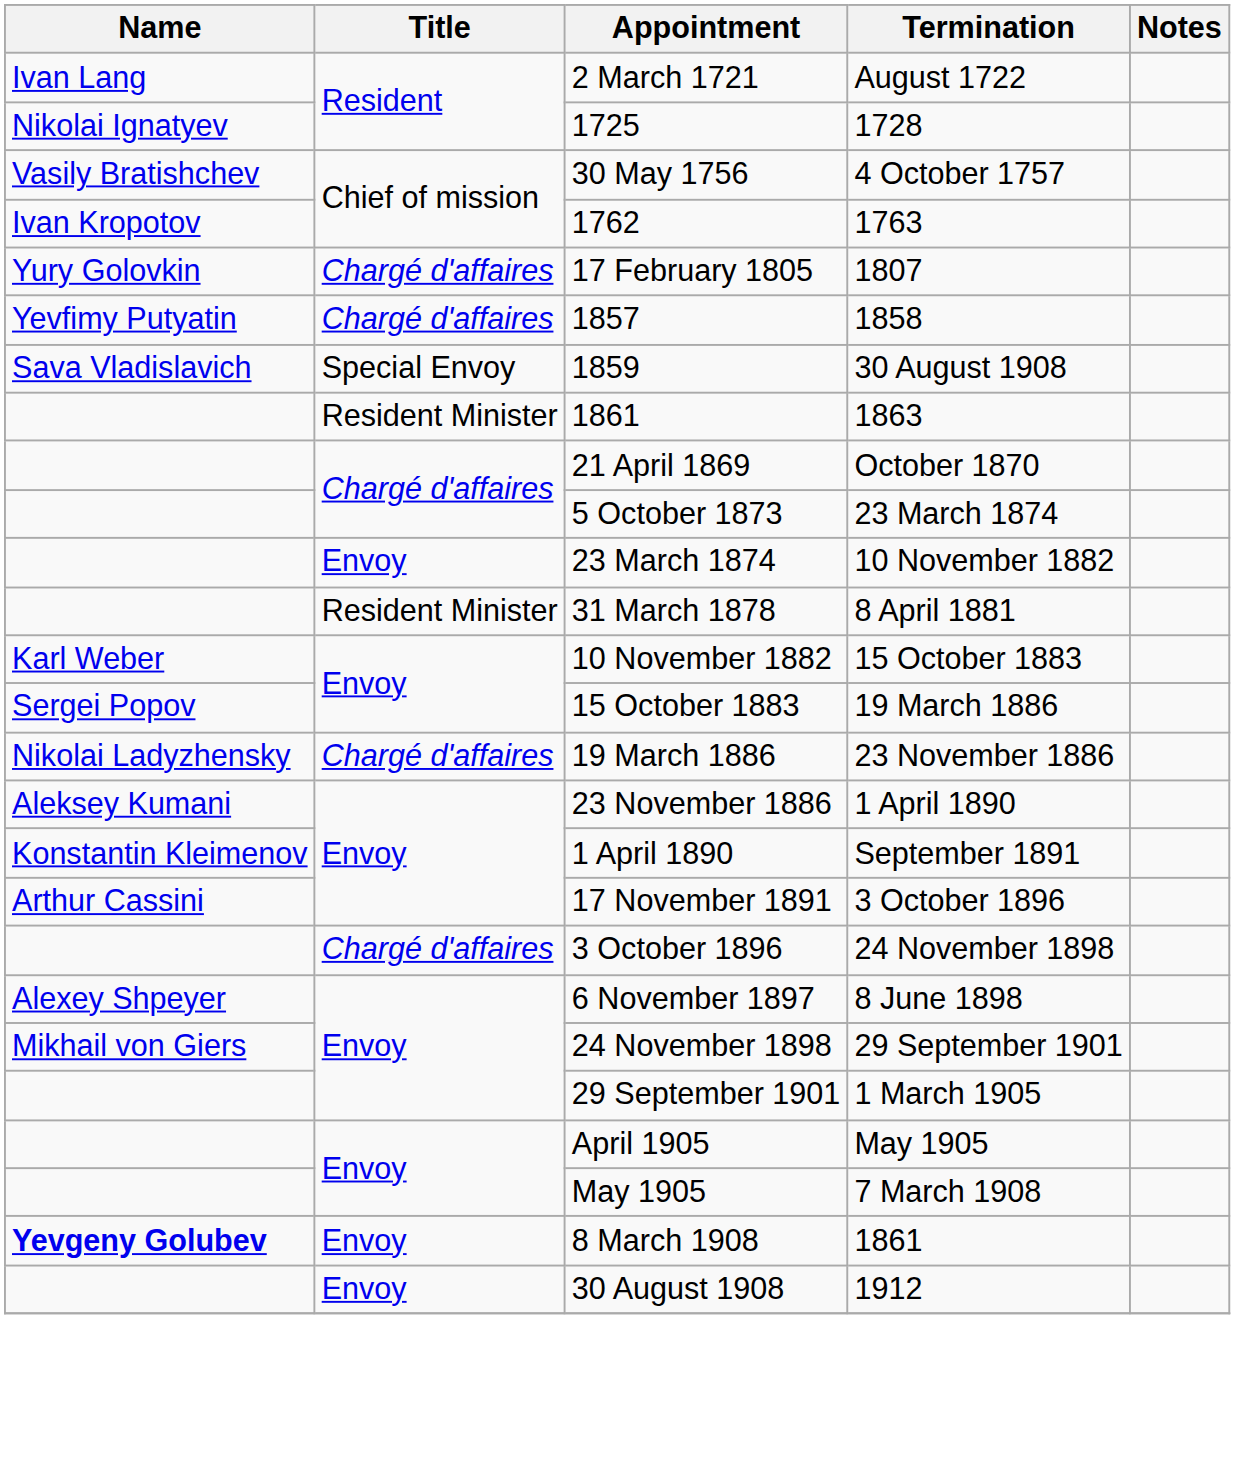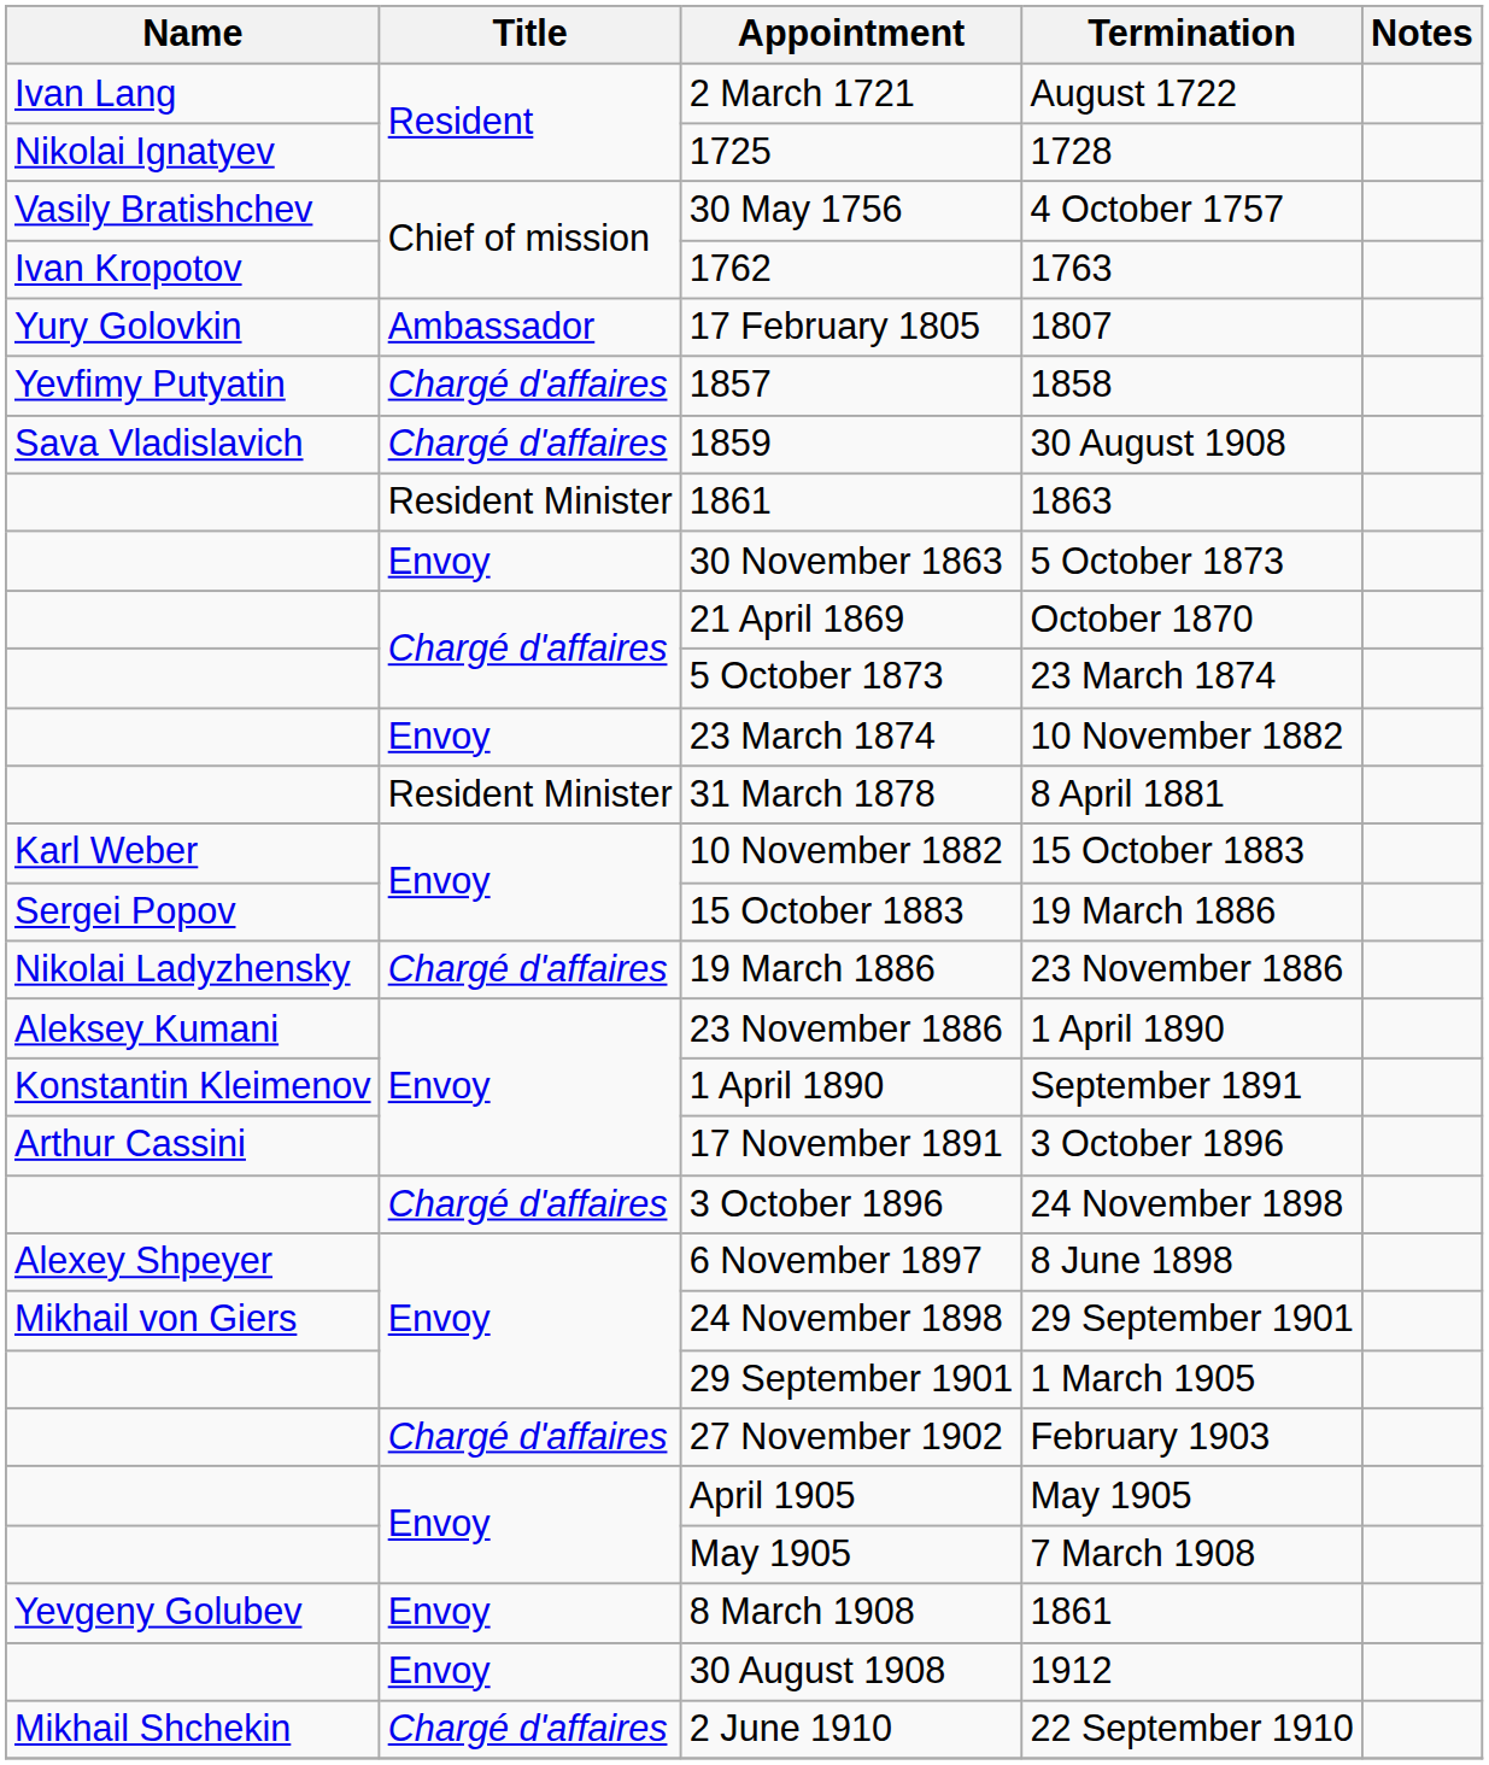 <table class="wikitable">
 <tr valign="middle">
 <th>Name</th>
 <th>Title</th>
 <th>Appointment</th>
 <th>Termination</th>
 <th>Notes</th>
 </tr>
 <tr>
 <td><a href='#'>Ivan Lang</a></td>
 <td rowspan="2"><a href='#'>Resident</a></td>
 <td>2 March 1721</td>
 <td>August 1722</td>
 <td></td>
 </tr>
 <tr>
 <td><a href='#'>Nikolai Ignatyev</a></td>
 <td>1725</td>
 <td>1728</td>
 <td></td>
 </tr>
 <tr>
 <td><a href='#'>Vasily Bratishchev</a></td>
 <td rowspan="2">Chief of mission</td>
 <td>30 May 1756</td>
 <td>4 October 1757</td>
 <td></td>
 </tr>
 <tr>
 <td><a href='#'>Ivan Kropotov</a></td>
 <td>1762</td>
 <td>1763</td>
 <td></td>
 </tr>
 <tr>
 <td><a href='#'>Yury Golovkin</a></td>
-<td><em><a href='#'>Chargé d'affaires</a></em></td>
+<td><a href='#'>Ambassador</a></td>
 <td>17 February 1805</td>
 <td>1807</td>
 <td></td>
 </tr>
 <tr>
 <td><a href='#'>Yevfimy Putyatin</a></td>
 <td><em><a href='#'>Chargé d'affaires</a></em></td>
 <td>1857</td>
 <td>1858</td>
 <td></td>
 </tr>
 <tr>
 <td><a href='#'>Sava Vladislavich</a></td>
-<td>Special Envoy</td>
+<td><em><a href='#'>Chargé d'affaires</a></em></td>
 <td>1859</td>
 <td>30 August 1908</td>
 <td></td>
 </tr>
 <tr>
 <td></td>
 <td>Resident Minister</td>
 <td>1861</td>
 <td>1863</td>
+<td></td>
+</tr>
+<tr>
+<td></td>
+<td><a href='#'>Envoy</a></td>
+<td>30 November 1863</td>
+<td>5 October 1873</td>
 <td></td>
 </tr>
 <tr>
 <td></td>
 <td rowspan="2"><em><a href='#'>Chargé d'affaires</a></em></td>
 <td>21 April 1869</td>
 <td>October 1870</td>
 <td></td>
 </tr>
 <tr>
 <td></td>
 <td>5 October 1873</td>
 <td>23 March 1874</td>
 <td></td>
 </tr>
 <tr>
 <td></td>
 <td><a href='#'>Envoy</a></td>
 <td>23 March 1874</td>
 <td>10 November 1882</td>
 <td></td>
 </tr>
 <tr>
 <td></td>
 <td>Resident Minister</td>
 <td>31 March 1878</td>
 <td>8 April 1881</td>
 <td></td>
 </tr>
 <tr>
 <td><a href='#'>Karl Weber</a></td>
 <td rowspan="2"><a href='#'>Envoy</a></td>
 <td>10 November 1882</td>
 <td>15 October 1883</td>
 <td></td>
 </tr>
 <tr>
 <td><a href='#'>Sergei Popov</a></td>
 <td>15 October 1883</td>
 <td>19 March 1886</td>
 <td></td>
 </tr>
 <tr>
 <td><a href='#'>Nikolai Ladyzhensky</a></td>
 <td><em><a href='#'>Chargé d'affaires</a></em></td>
 <td>19 March 1886</td>
 <td>23 November 1886</td>
 <td></td>
 </tr>
 <tr>
 <td><a href='#'>Aleksey Kumani</a></td>
 <td rowspan="3"><a href='#'>Envoy</a></td>
 <td>23 November 1886</td>
 <td>1 April 1890</td>
 <td></td>
 </tr>
 <tr>
 <td><a href='#'>Konstantin Kleimenov</a></td>
 <td>1 April 1890</td>
 <td>September 1891</td>
 <td></td>
 </tr>
 <tr>
 <td><a href='#'>Arthur Cassini</a></td>
 <td>17 November 1891</td>
 <td>3 October 1896</td>
 <td></td>
 </tr>
 <tr>
 <td></td>
 <td><em><a href='#'>Chargé d'affaires</a></em></td>
 <td>3 October 1896</td>
 <td>24 November 1898</td>
 <td></td>
 </tr>
 <tr>
 <td><a href='#'>Alexey Shpeyer</a></td>
 <td rowspan="3"><a href='#'>Envoy</a></td>
 <td>6 November 1897</td>
 <td>8 June 1898</td>
 <td></td>
 </tr>
 <tr>
 <td><a href='#'>Mikhail von Giers</a></td>
 <td>24 November 1898</td>
 <td>29 September 1901</td>
 <td></td>
 </tr>
 <tr>
 <td></td>
 <td>29 September 1901</td>
 <td>1 March 1905</td>
 <td></td>
 </tr>
 <tr>
 <td></td>
+<td><em><a href='#'>Chargé d'affaires</a></em></td>
+<td>27 November 1902</td>
+<td>February 1903</td>
+<td></td>
+</tr>
+<tr>
+<td></td>
 <td rowspan="2"><a href='#'>Envoy</a></td>
 <td>April 1905</td>
 <td>May 1905</td>
 <td></td>
 </tr>
 <tr>
 <td></td>
 <td>May 1905</td>
 <td>7 March 1908</td>
 <td></td>
 </tr>
 <tr>
-<td><strong><a href='#'>Yevgeny Golubev</a></strong></td>
+<td><a href='#'>Yevgeny Golubev</a></td>
 <td><a href='#'>Envoy</a></td>
 <td>8 March 1908</td>
 <td>1861</td>
 <td></td>
 </tr>
 <tr>
 <td></td>
 <td><a href='#'>Envoy</a></td>
 <td>30 August 1908</td>
 <td>1912</td>
 <td></td>
 </tr>
 <tr>
+<td><a href='#'>Mikhail Shchekin</a></td>
+<td><em><a href='#'>Chargé d'affaires</a></em></td>
+<td>2 June 1910</td>
+<td>22 September 1910</td>
+<td></td>
+</tr>
+<tr>
 </tr>
 </table>
